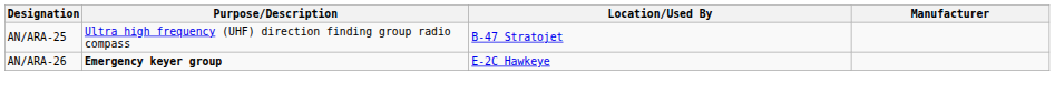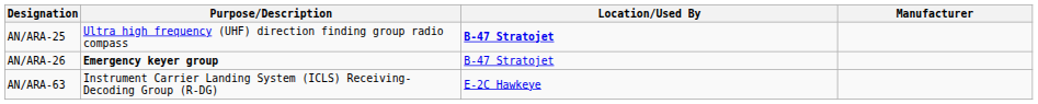 <table class="wikitable sortable">
 <tr>
 <th scope="col">Designation</th>
 <th scope="col" style="width: 500px;">Purpose/Description</th>
 <th scope="col" style="width: 500px;">Location/Used By</th>
 <th scope="col" style="width: 250px;">Manufacturer</th>
 </tr>
 <tr>
 <td>AN/ARA-25</td>
 <td><a href='#'>Ultra high frequency</a> (UHF) direction finding group radio compass</td>
-<td><a href='#'>B-47 Stratojet</a></td>
+<td><strong><a href='#'>B-47 Stratojet</a></strong></td>
 <td></td>
 </tr>
 <tr>
 <td>AN/ARA-26</td>
 <td><strong>Emergency keyer group</strong></td>
+<td><a href='#'>B-47 Stratojet</a></td>
+<td></td>
+</tr>
+<tr>
+<td>AN/ARA-63</td>
+<td>Instrument Carrier Landing System (ICLS) Receiving-Decoding Group (R-DG)</td>
 <td><a href='#'>E-2C Hawkeye</a></td>
 <td></td>
 </tr>
 </table>
